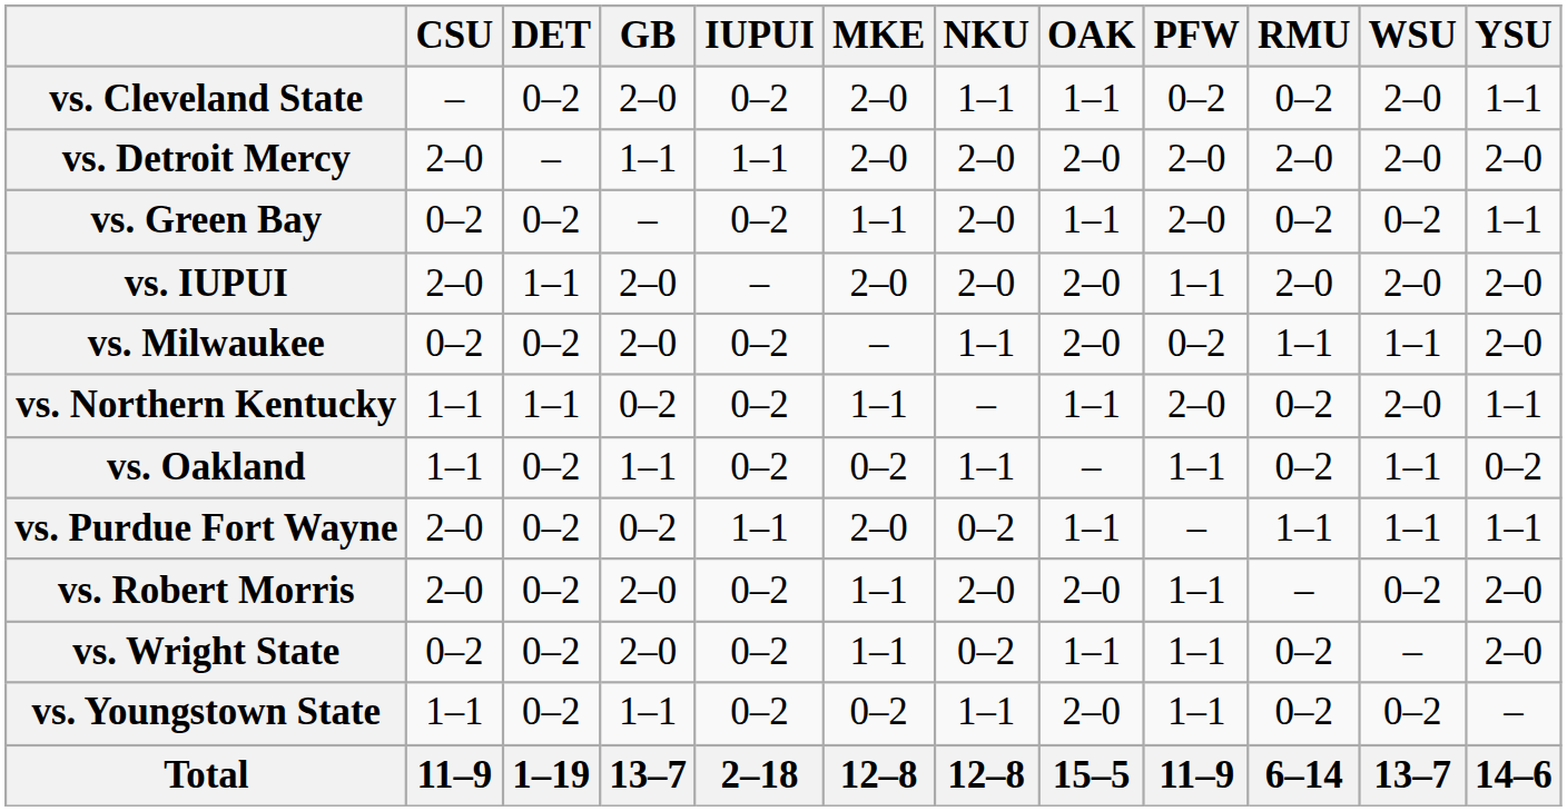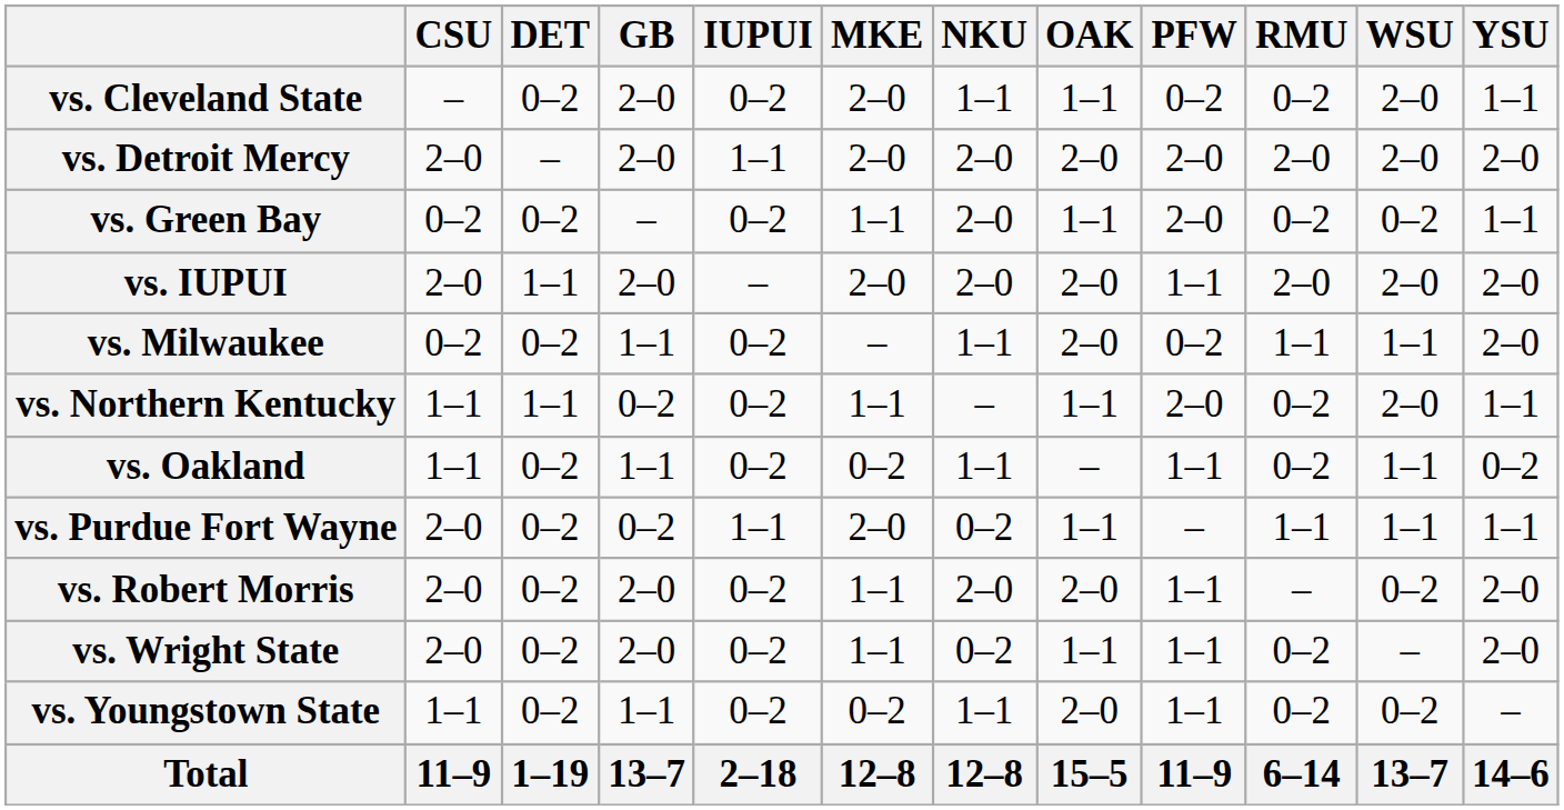 <table class="wikitable" style="text-align:center">
 <tr>
 <th colspan="1"></th>
 <th style=>CSU</th>
 <th style=>DET</th>
 <th style=>GB</th>
 <th style=>IUPUI</th>
 <th style=>MKE</th>
 <th style=>NKU</th>
 <th style=>OAK</th>
 <th style=>PFW</th>
 <th style=>RMU</th>
 <th style=>WSU</th>
 <th style=>YSU</th>
 </tr>
 <tr>
 <th>vs. Cleveland State</th>
 <td>–</td>
 <td>0–2</td>
 <td>2–0</td>
 <td>0–2</td>
 <td>2–0</td>
 <td>1–1</td>
 <td>1–1</td>
 <td>0–2</td>
 <td>0–2</td>
 <td>2–0</td>
 <td>1–1</td>
 </tr>
 <tr>
 <th>vs. Detroit Mercy</th>
 <td>2–0</td>
 <td>–</td>
-<td>1–1</td>
+<td>2–0</td>
 <td>1–1</td>
 <td>2–0</td>
 <td>2–0</td>
 <td>2–0</td>
 <td>2–0</td>
 <td>2–0</td>
 <td>2–0</td>
 <td>2–0</td>
 </tr>
 <tr>
 <th>vs. Green Bay</th>
 <td>0–2</td>
 <td>0–2</td>
 <td>–</td>
 <td>0–2</td>
 <td>1–1</td>
 <td>2–0</td>
 <td>1–1</td>
 <td>2–0</td>
 <td>0–2</td>
 <td>0–2</td>
 <td>1–1</td>
 </tr>
 <tr>
 <th>vs. IUPUI</th>
 <td>2–0</td>
 <td>1–1</td>
 <td>2–0</td>
 <td>–</td>
 <td>2–0</td>
 <td>2–0</td>
 <td>2–0</td>
 <td>1–1</td>
 <td>2–0</td>
 <td>2–0</td>
 <td>2–0</td>
 </tr>
 <tr>
 <th>vs. Milwaukee</th>
 <td>0–2</td>
 <td>0–2</td>
-<td>2–0</td>
+<td>1–1</td>
 <td>0–2</td>
 <td>–</td>
 <td>1–1</td>
 <td>2–0</td>
 <td>0–2</td>
 <td>1–1</td>
 <td>1–1</td>
 <td>2–0</td>
 </tr>
 <tr>
 <th>vs. Northern Kentucky</th>
 <td>1–1</td>
 <td>1–1</td>
 <td>0–2</td>
 <td>0–2</td>
 <td>1–1</td>
 <td>–</td>
 <td>1–1</td>
 <td>2–0</td>
 <td>0–2</td>
 <td>2–0</td>
 <td>1–1</td>
 </tr>
 <tr>
 <th>vs. Oakland</th>
 <td>1–1</td>
 <td>0–2</td>
 <td>1–1</td>
 <td>0–2</td>
 <td>0–2</td>
 <td>1–1</td>
 <td>–</td>
 <td>1–1</td>
 <td>0–2</td>
 <td>1–1</td>
 <td>0–2</td>
 </tr>
 <tr>
 <th>vs. Purdue Fort Wayne</th>
 <td>2–0</td>
 <td>0–2</td>
 <td>0–2</td>
 <td>1–1</td>
 <td>2–0</td>
 <td>0–2</td>
 <td>1–1</td>
 <td>–</td>
 <td>1–1</td>
 <td>1–1</td>
 <td>1–1</td>
 </tr>
 <tr>
 <th>vs. Robert Morris</th>
 <td>2–0</td>
 <td>0–2</td>
 <td>2–0</td>
 <td>0–2</td>
 <td>1–1</td>
 <td>2–0</td>
 <td>2–0</td>
 <td>1–1</td>
 <td>–</td>
 <td>0–2</td>
 <td>2–0</td>
 </tr>
 <tr>
 <th>vs. Wright State</th>
-<td>0–2</td>
+<td>2–0</td>
 <td>0–2</td>
 <td>2–0</td>
 <td>0–2</td>
 <td>1–1</td>
 <td>0–2</td>
 <td>1–1</td>
 <td>1–1</td>
 <td>0–2</td>
 <td>–</td>
 <td>2–0</td>
 </tr>
 <tr>
 <th>vs. Youngstown State</th>
 <td>1–1</td>
 <td>0–2</td>
 <td>1–1</td>
 <td>0–2</td>
 <td>0–2</td>
 <td>1–1</td>
 <td>2–0</td>
 <td>1–1</td>
 <td>0–2</td>
 <td>0–2</td>
 <td>–</td>
 </tr>
 <tr>
 <th>Total</th>
 <th>11–9</th>
 <th>1–19</th>
 <th>13–7</th>
 <th>2–18</th>
 <th>12–8</th>
 <th>12–8</th>
 <th>15–5</th>
 <th>11–9</th>
 <th>6–14</th>
 <th>13–7</th>
 <th>14–6</th>
 </tr>
 </table>
